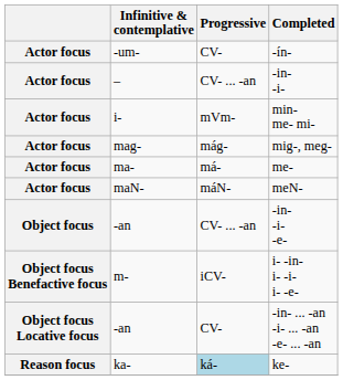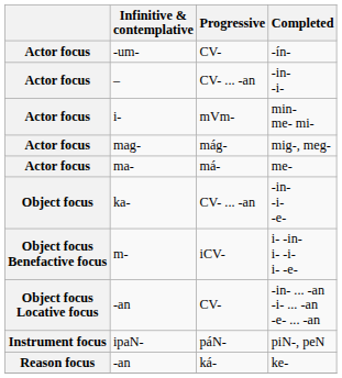 <table class="wikitable">
 <tr>
 <th> </th>
 <th>Infinitive &<br>contemplative</th>
 <th>Progressive</th>
 <th>Completed</th>
 </tr>
 <tr>
 <th>Actor focus</th>
 <td>-um-</td>
 <td>CV-</td>
 <td>-ín-</td>
 </tr>
 <tr>
 <th>Actor focus</th>
 <td>–</td>
 <td>CV- ... -an</td>
 <td>-in-<br>-i-</td>
 </tr>
 <tr>
 <th>Actor focus</th>
 <td>i-</td>
 <td>mVm-</td>
 <td>min-<br>me- mi-</td>
 </tr>
 <tr>
 <th>Actor focus</th>
 <td>mag-</td>
 <td>mág-</td>
 <td>mig-, meg-</td>
 </tr>
 <tr>
 <th>Actor focus</th>
 <td>ma-</td>
 <td>má-</td>
 <td>me-</td>
 </tr>
 <tr>
-<th>Actor focus</th>
-<td>maN-</td>
-<td>máN-</td>
-<td>meN-</td>
-</tr>
-<tr>
 <th>Object focus</th>
-<td>-an</td>
+<td>ka-</td>
 <td>CV- ... -an</td>
 <td>-in-<br>-i-<br>-e-</td>
 </tr>
 <tr>
 <th>Object focus<br>Benefactive focus</th>
 <td>m-</td>
 <td>iCV-</td>
 <td>i- -in-<br>i- -i-<br>i- -e-</td>
 </tr>
 <tr>
 <th>Object focus<br>Locative focus</th>
 <td>-an</td>
 <td>CV-</td>
 <td>-in- ... -an<br>-i- ... -an<br>-e- ... -an</td>
 </tr>
 <tr>
+<th>Instrument focus</th>
+<td>ipaN-</td>
+<td>páN-</td>
+<td>piN-, peN</td>
+</tr>
+<tr>
 <th>Reason focus</th>
-<td>ka-</td>
-<td style="background: lightblue;">ká-</td>
+<td>-an</td>
+<td>ká-</td>
 <td>ke-</td>
 </tr>
 <tr>
 </tr>
 </table>
